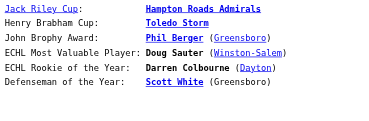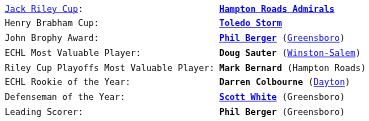 <table cellpadding="3" cellspacing="1">
 <tr>
 <td><a href='#'>Jack Riley Cup</a>:</td>
 <td><strong><a href='#'>Hampton Roads Admirals</a></strong></td>
 </tr>
 <tr>
 <td>Henry Brabham Cup:</td>
 <td><strong><a href='#'>Toledo Storm</a></strong></td>
 </tr>
 <tr>
 <td>John Brophy Award:</td>
 <td><strong><a href='#'>Phil Berger</a></strong> (<a href='#'>Greensboro</a>)</td>
 </tr>
 <tr>
 <td>ECHL Most Valuable Player:</td>
 <td><strong>Doug Sauter</strong> (<a href='#'>Winston-Salem</a>)</td>
 </tr>
 <tr>
+<td>Riley Cup Playoffs Most Valuable Player:</td>
+<td><strong>Mark Bernard</strong> (Hampton Roads)</td>
+</tr>
+<tr>
 <td>ECHL Rookie of the Year:</td>
 <td><strong>Darren Colbourne</strong> (<a href='#'>Dayton</a>)</td>
 </tr>
 <tr>
 <td>Defenseman of the Year:</td>
 <td><strong><a href='#'>Scott White</a></strong> (Greensboro)</td>
 </tr>
 <tr>
+<td>Leading Scorer:</td>
+<td><strong>Phil Berger</strong> (Greensboro)</td>
+</tr>
+<tr>
 </tr>
 </table>
